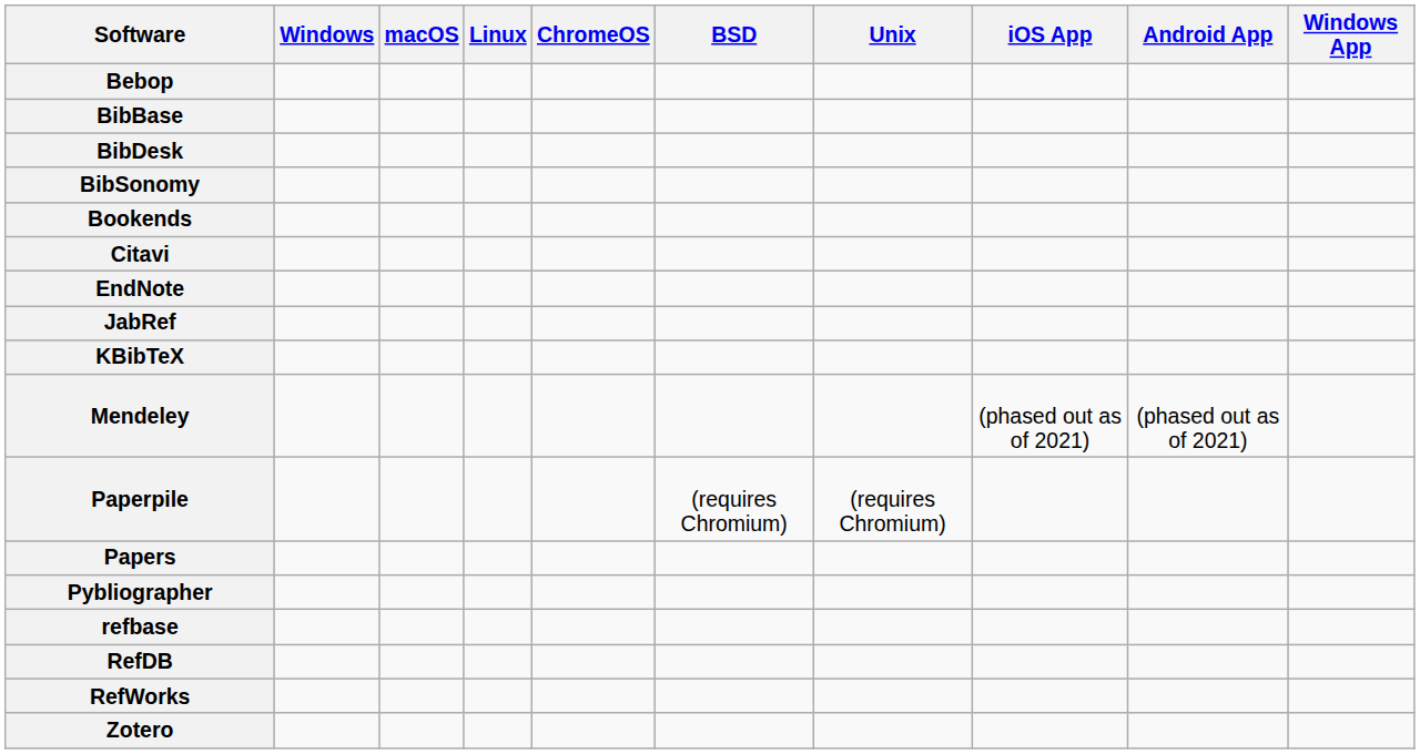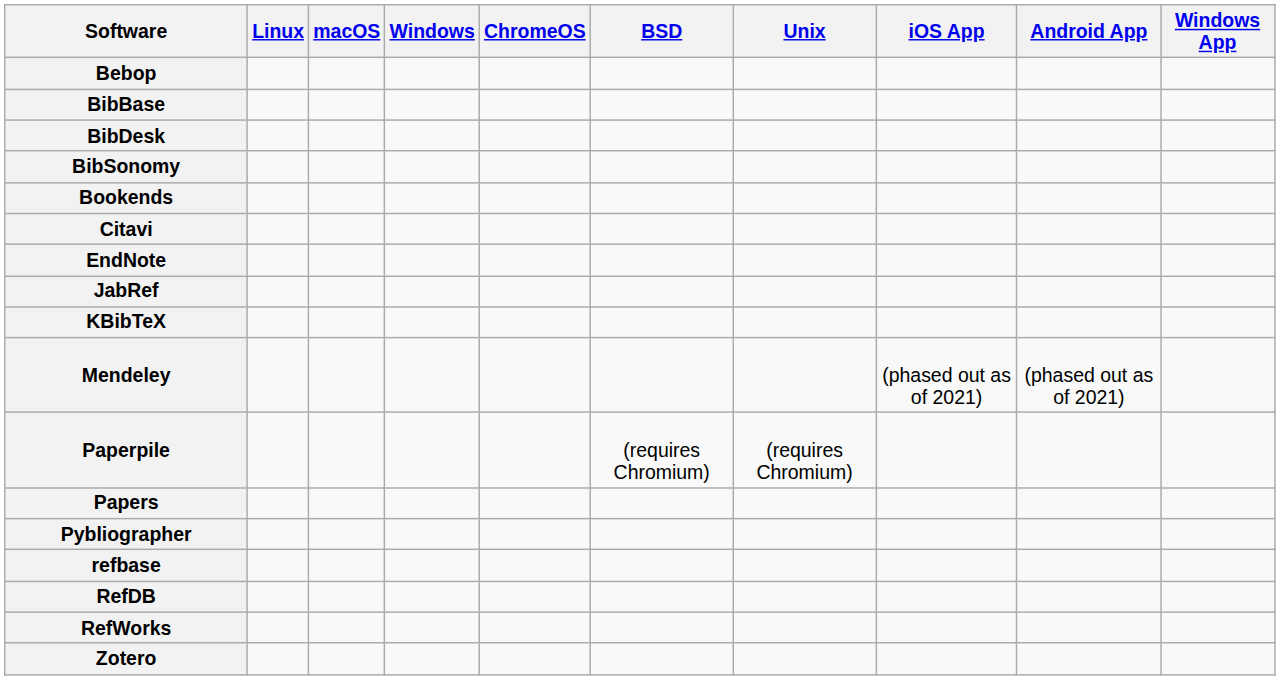 <table class="wikitable sortable" style="font-size: smaller; text-align: center; width: auto;">
 <tr>
 <th style="width: 12em">Software</th>
+<th><a href='#'>Linux</a></th>
+<th><a href='#'>macOS</a></th>
 <th><a href='#'>Windows</a></th>
-<th><a href='#'>macOS</a></th>
-<th><a href='#'>Linux</a></th>
 <th><a href='#'>ChromeOS</a></th>
 <th><a href='#'>BSD</a></th>
 <th><a href='#'>Unix</a></th>
 <th><a href='#'>iOS App</a></th>
 <th><a href='#'>Android App</a></th>
 <th><a href='#'>Windows App</a></th>
 </tr>
 <tr>
 <th>Bebop</th>
 <td></td>
 <td></td>
 <td></td>
 <td></td>
 <td></td>
 <td></td>
 <td></td>
 <td></td>
 <td></td>
 </tr>
 <tr>
 <th>BibBase</th>
 <td></td>
 <td></td>
 <td></td>
 <td></td>
 <td></td>
 <td></td>
 <td></td>
 <td></td>
 <td></td>
 </tr>
 <tr>
 <th>BibDesk</th>
 <td></td>
 <td></td>
 <td></td>
 <td></td>
 <td></td>
 <td></td>
 <td></td>
 <td></td>
 <td></td>
 </tr>
 <tr>
 <th>BibSonomy</th>
 <td></td>
 <td></td>
 <td></td>
 <td></td>
 <td></td>
 <td></td>
 <td></td>
 <td></td>
 <td></td>
 </tr>
 <tr>
 <th>Bookends</th>
 <td></td>
 <td></td>
 <td></td>
 <td></td>
 <td></td>
 <td></td>
 <td></td>
 <td></td>
 <td></td>
 </tr>
 <tr>
 <th>Citavi</th>
 <td></td>
 <td></td>
 <td></td>
 <td></td>
 <td></td>
 <td></td>
 <td></td>
 <td></td>
 <td></td>
 </tr>
 <tr>
 <th>EndNote</th>
 <td></td>
 <td></td>
 <td></td>
 <td></td>
 <td></td>
 <td></td>
 <td></td>
 <td></td>
 <td></td>
 </tr>
 <tr>
 <th>JabRef</th>
 <td></td>
 <td></td>
 <td></td>
 <td></td>
 <td></td>
 <td></td>
 <td></td>
 <td></td>
 <td></td>
 </tr>
 <tr>
 <th>KBibTeX</th>
 <td></td>
 <td></td>
 <td></td>
 <td></td>
 <td></td>
 <td></td>
 <td></td>
 <td></td>
 <td></td>
 </tr>
 <tr>
 <th>Mendeley</th>
 <td></td>
 <td></td>
 <td></td>
 <td></td>
 <td></td>
 <td></td>
 <td> <br>(phased out as of  2021)</td>
 <td> <br>(phased out as of  2021)</td>
 <td></td>
 </tr>
 <tr>
 <th>Paperpile</th>
 <td></td>
 <td></td>
 <td></td>
 <td></td>
 <td> <br>(requires Chromium)</td>
 <td> <br>(requires Chromium)</td>
 <td></td>
 <td></td>
 <td></td>
 </tr>
 <tr>
 <th>Papers</th>
 <td></td>
 <td></td>
 <td></td>
 <td></td>
 <td></td>
 <td></td>
 <td></td>
 <td></td>
 <td></td>
 </tr>
 <tr>
 <th>Pybliographer</th>
 <td></td>
 <td></td>
 <td></td>
 <td></td>
 <td></td>
 <td></td>
 <td></td>
 <td></td>
 <td></td>
 </tr>
 <tr>
 <th>refbase</th>
 <td></td>
 <td></td>
 <td></td>
 <td></td>
 <td></td>
 <td></td>
 <td></td>
 <td></td>
 <td></td>
 </tr>
 <tr>
 <th>RefDB</th>
 <td></td>
 <td></td>
 <td></td>
 <td></td>
 <td></td>
 <td></td>
 <td></td>
 <td></td>
 <td></td>
 </tr>
 <tr>
 <th>RefWorks</th>
 <td></td>
 <td></td>
 <td></td>
 <td></td>
 <td></td>
 <td></td>
 <td></td>
 <td></td>
 <td></td>
 </tr>
 <tr>
 <th>Zotero</th>
 <td></td>
 <td></td>
 <td></td>
 <td></td>
 <td></td>
 <td></td>
 <td></td>
 <td></td>
 <td></td>
 </tr>
 </table>
